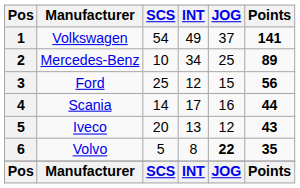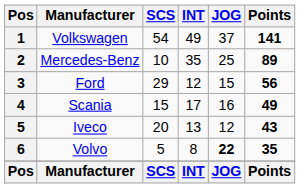 <table align="left"| class="wikitable" style="font-size: 85%; text-align: center">
 <tr valign="top">
 <th valign="middle">Pos</th>
 <th valign="middle">Manufacturer</th>
 <th><a href='#'>SCS</a></th>
 <th><a href='#'>INT</a></th>
 <th><a href='#'>JOG</a></th>
 <th valign="middle">Points</th>
 </tr>
 <tr>
 <th>1</th>
 <td><a href='#'>Volkswagen</a></td>
 <td align="center">54</td>
 <td align="center">49</td>
 <td align="center">37</td>
 <td align="center"><strong>141</strong></td>
 </tr>
 <tr>
 <th>2</th>
 <td><a href='#'>Mercedes-Benz</a></td>
 <td align="center">10</td>
-<td align="center">34</td>
+<td align="center">35</td>
 <td align="center">25</td>
 <td align="center"><strong>89</strong></td>
 </tr>
 <tr>
 <th>3</th>
 <td><a href='#'>Ford</a></td>
-<td align="center">25</td>
+<td align="center">29</td>
 <td align="center">12</td>
 <td align="center">15</td>
 <td align="center"><strong>56</strong></td>
 </tr>
 <tr>
 <th>4</th>
 <td><a href='#'>Scania</a></td>
-<td align="center">14</td>
+<td align="center">15</td>
 <td align="center">17</td>
 <td align="center">16</td>
-<td align="center"><strong>44</strong></td>
+<td align="center"><strong>49</strong></td>
 </tr>
 <tr>
 <th>5</th>
 <td><a href='#'>Iveco</a></td>
 <td align="center">20</td>
 <td align="center">13</td>
 <td align="center">12</td>
 <td align="center"><strong>43</strong></td>
 </tr>
 <tr>
 <th>6</th>
 <td><a href='#'>Volvo</a></td>
 <td align="center">5</td>
 <td align="center">8</td>
 <td align="center"><strong>22</strong></td>
 <td align="center"><strong>35</strong></td>
 </tr>
 <tr>
 </tr>
 <tr valign="top">
 <th valign="middle">Pos</th>
 <th valign="middle">Manufacturer</th>
 <th><a href='#'>SCS</a></th>
 <th><a href='#'>INT</a></th>
 <th><a href='#'>JOG</a></th>
 <th valign="middle">Points</th>
 </tr>
 </table>
